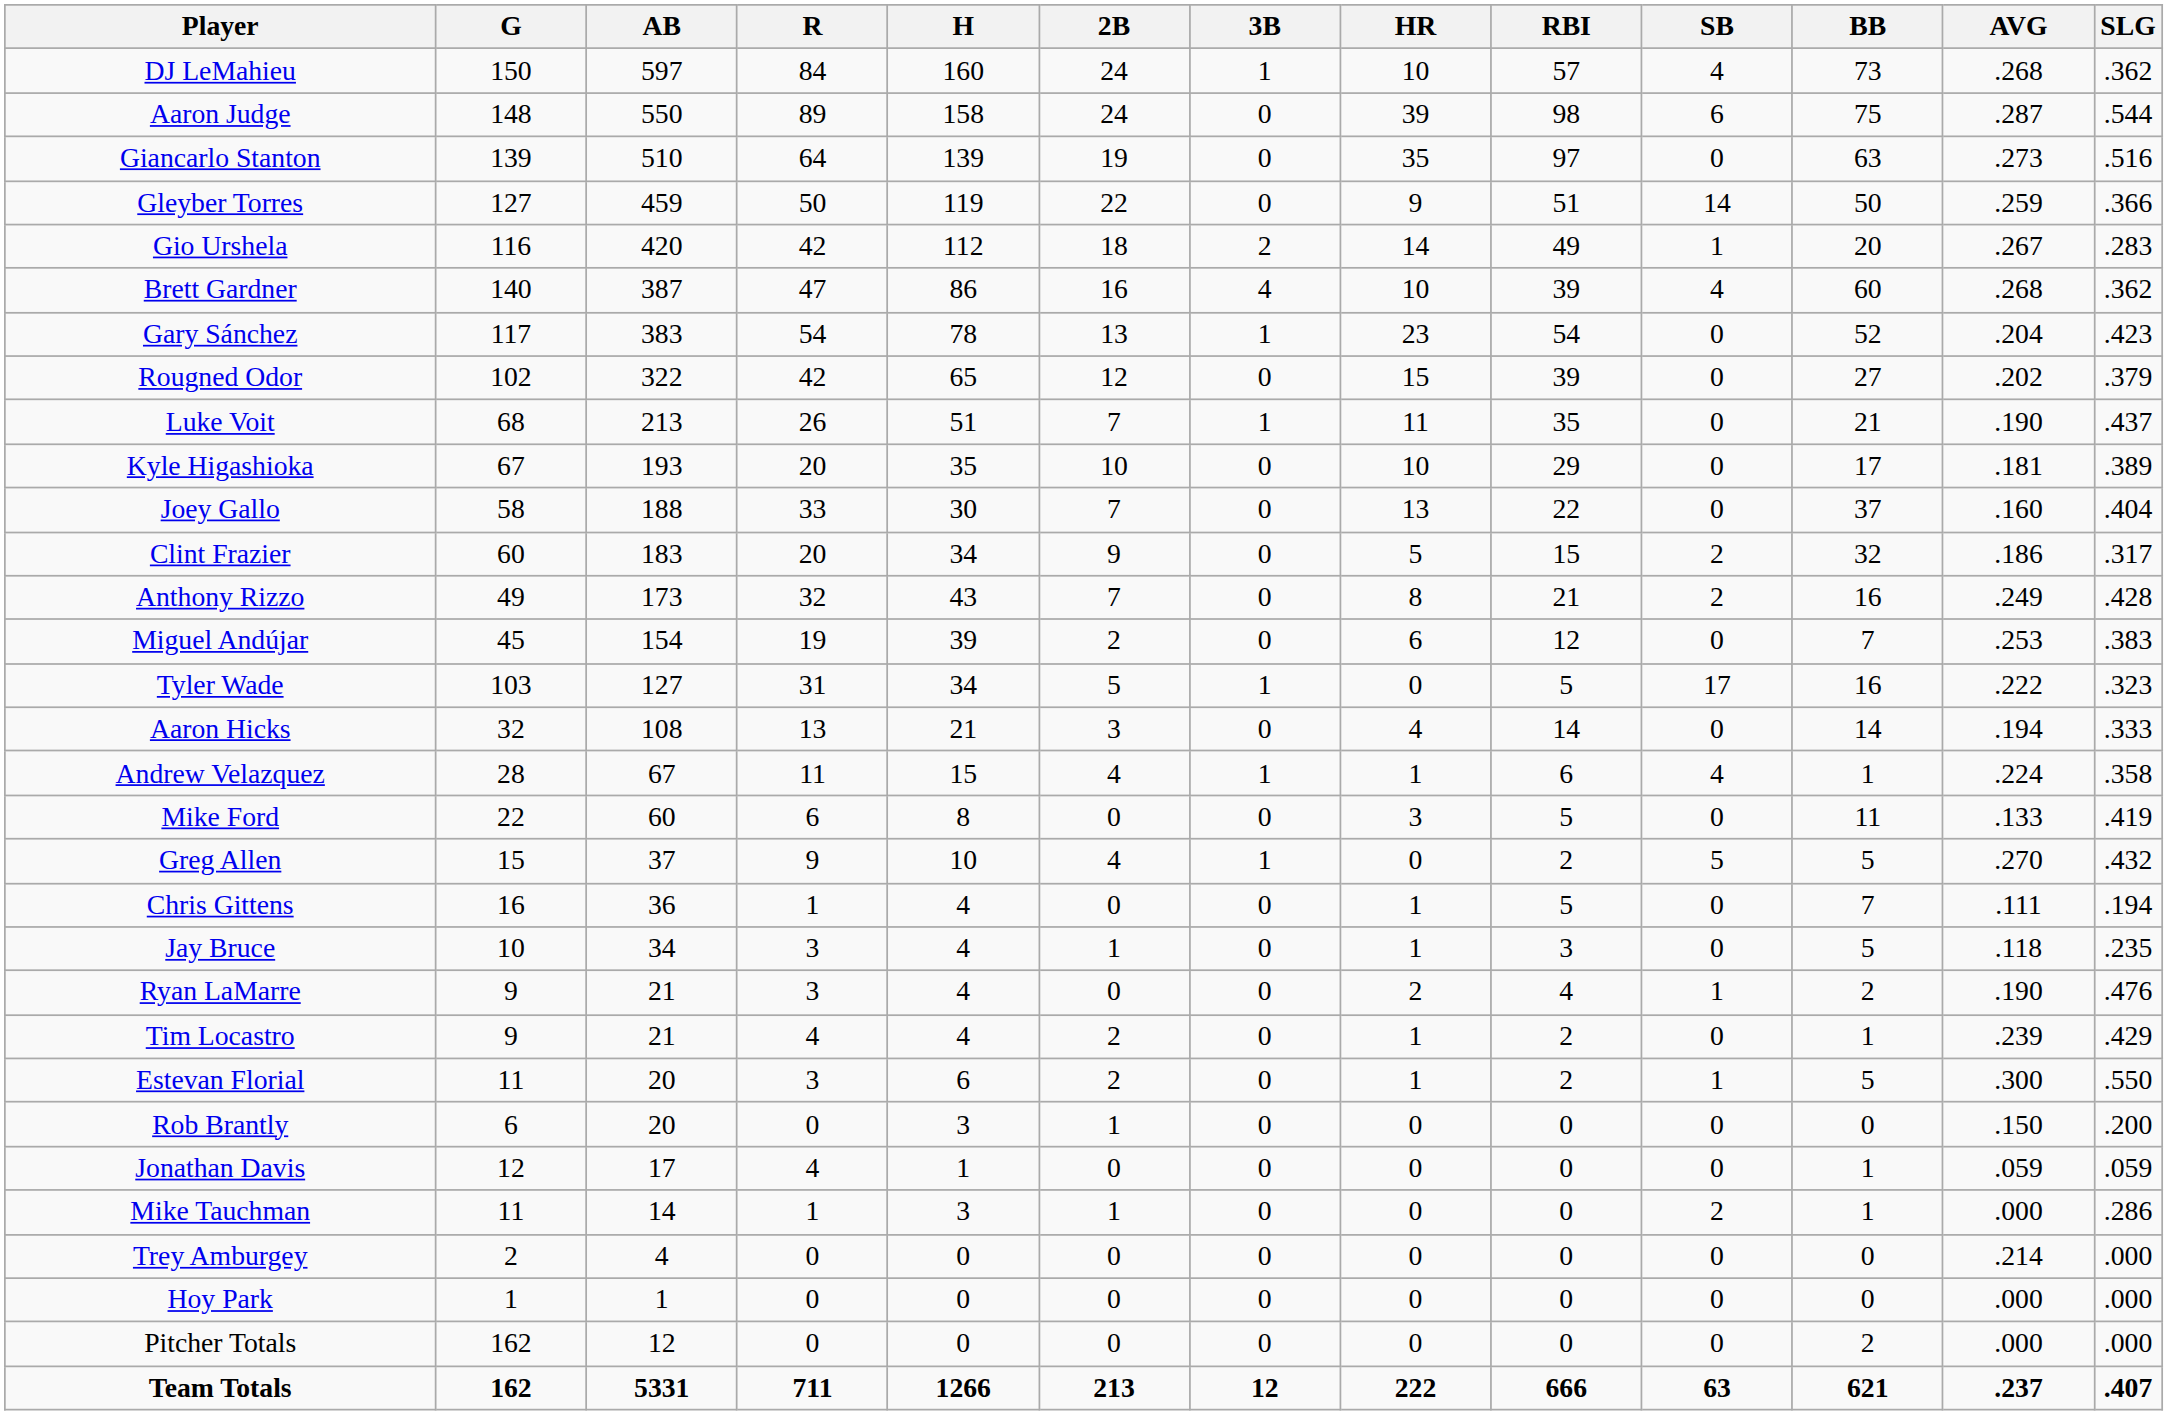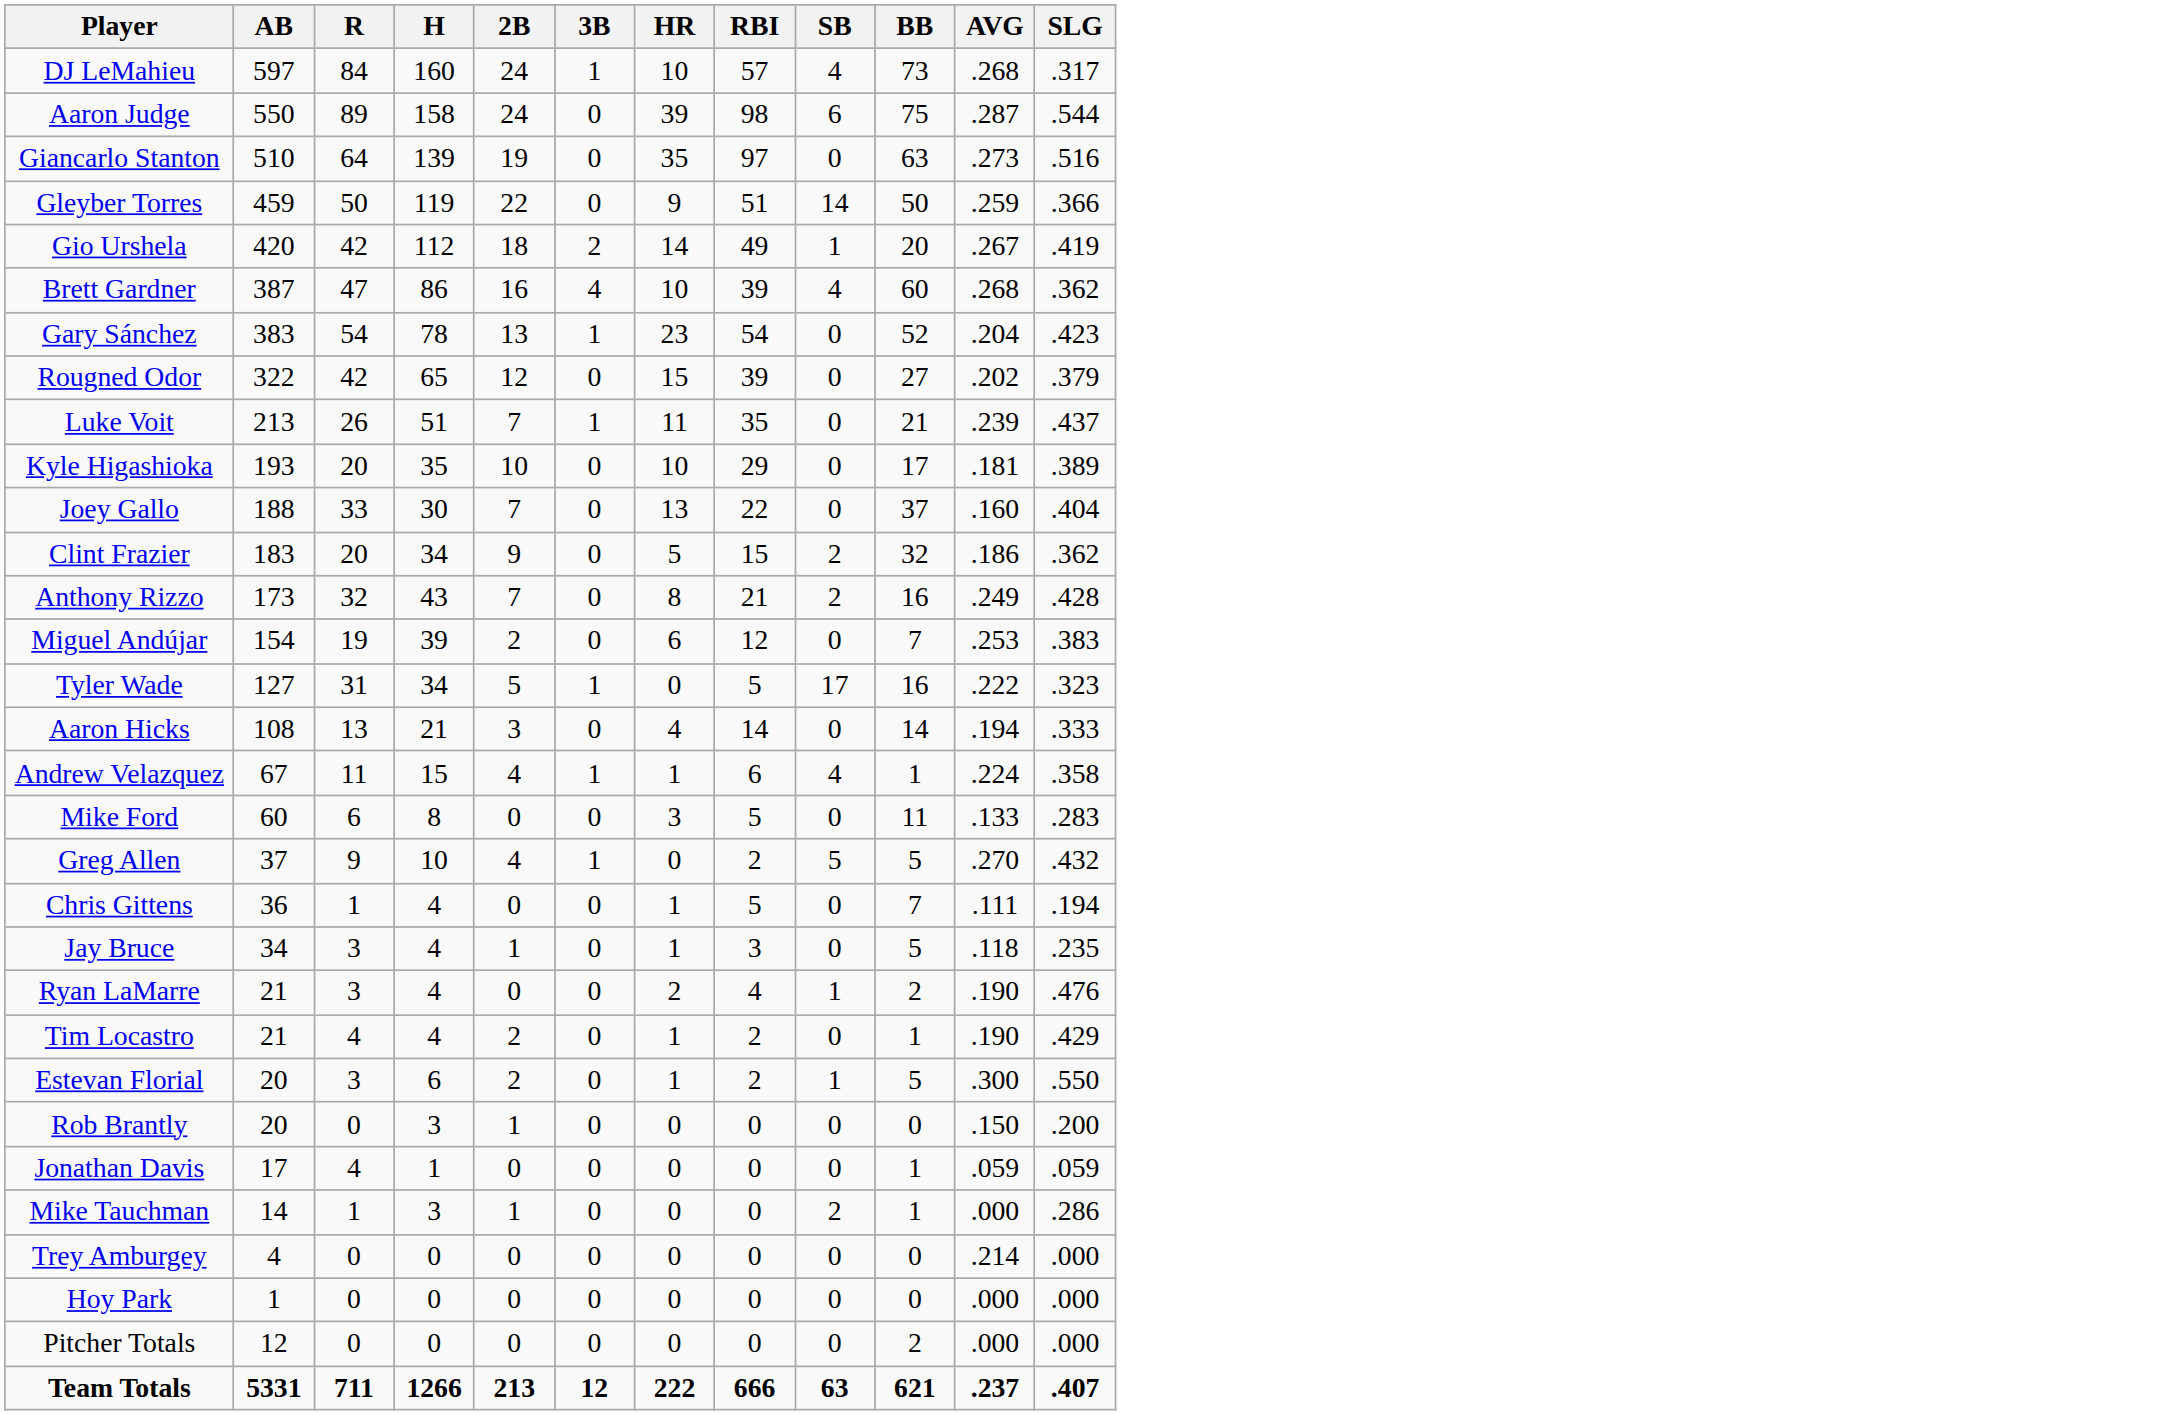 <table class=wikitable style="text-align:center">
 <tr>
 <th bgcolor=#DDDDFF; width="20%">Player</th>
-<th bgcolor=#DDDDFF; width="7%">G</th>
 <th bgcolor=#DDDDFF; width="7%">AB</th>
 <th bgcolor=#DDDDFF; width="7%">R</th>
 <th bgcolor=#DDDDFF; width="7%">H</th>
 <th bgcolor=#DDDDFF; width="7%">2B</th>
 <th bgcolor=#DDDDFF; width="7%">3B</th>
 <th bgcolor=#DDDDFF; width="7%">HR</th>
 <th bgcolor=#DDDDFF; width="7%">RBI</th>
 <th bgcolor=#DDDDFF; width="7%">SB</th>
 <th bgcolor=#DDDDFF; width="7%">BB</th>
 <th bgcolor=#DDDDFF; width="7%">AVG</th>
 <th bgcolor=#DDDDFF; width="7%">SLG</th>
 </tr>
 <tr>
 <td><a href='#'>DJ LeMahieu</a></td>
-<td>150</td>
 <td>597</td>
 <td>84</td>
 <td>160</td>
 <td>24</td>
 <td>1</td>
 <td>10</td>
 <td>57</td>
 <td>4</td>
 <td>73</td>
 <td>.268</td>
-<td>.362</td>
+<td>.317</td>
 </tr>
 <tr>
 <td><a href='#'>Aaron Judge</a></td>
-<td>148</td>
 <td>550</td>
 <td>89</td>
 <td>158</td>
 <td>24</td>
 <td>0</td>
 <td>39</td>
 <td>98</td>
 <td>6</td>
 <td>75</td>
 <td>.287</td>
 <td>.544</td>
 </tr>
 <tr>
 <td><a href='#'>Giancarlo Stanton</a></td>
-<td>139</td>
 <td>510</td>
 <td>64</td>
 <td>139</td>
 <td>19</td>
 <td>0</td>
 <td>35</td>
 <td>97</td>
 <td>0</td>
 <td>63</td>
 <td>.273</td>
 <td>.516</td>
 </tr>
 <tr>
 <td><a href='#'>Gleyber Torres</a></td>
-<td>127</td>
 <td>459</td>
 <td>50</td>
 <td>119</td>
 <td>22</td>
 <td>0</td>
 <td>9</td>
 <td>51</td>
 <td>14</td>
 <td>50</td>
 <td>.259</td>
 <td>.366</td>
 </tr>
 <tr>
 <td><a href='#'>Gio Urshela</a></td>
-<td>116</td>
 <td>420</td>
 <td>42</td>
 <td>112</td>
 <td>18</td>
 <td>2</td>
 <td>14</td>
 <td>49</td>
 <td>1</td>
 <td>20</td>
 <td>.267</td>
-<td>.283</td>
+<td>.419</td>
 </tr>
 <tr>
 <td><a href='#'>Brett Gardner</a></td>
-<td>140</td>
 <td>387</td>
 <td>47</td>
 <td>86</td>
 <td>16</td>
 <td>4</td>
 <td>10</td>
 <td>39</td>
 <td>4</td>
 <td>60</td>
 <td>.268</td>
 <td>.362</td>
 </tr>
 <tr>
 <td><a href='#'>Gary Sánchez</a></td>
-<td>117</td>
 <td>383</td>
 <td>54</td>
 <td>78</td>
 <td>13</td>
 <td>1</td>
 <td>23</td>
 <td>54</td>
 <td>0</td>
 <td>52</td>
 <td>.204</td>
 <td>.423</td>
 </tr>
 <tr>
 <td><a href='#'>Rougned Odor</a></td>
-<td>102</td>
 <td>322</td>
 <td>42</td>
 <td>65</td>
 <td>12</td>
 <td>0</td>
 <td>15</td>
 <td>39</td>
 <td>0</td>
 <td>27</td>
 <td>.202</td>
 <td>.379</td>
 </tr>
 <tr>
 <td><a href='#'>Luke Voit</a></td>
-<td>68</td>
 <td>213</td>
 <td>26</td>
 <td>51</td>
 <td>7</td>
 <td>1</td>
 <td>11</td>
 <td>35</td>
 <td>0</td>
 <td>21</td>
-<td>.190</td>
+<td>.239</td>
 <td>.437</td>
 </tr>
 <tr>
 <td><a href='#'>Kyle Higashioka</a></td>
-<td>67</td>
 <td>193</td>
 <td>20</td>
 <td>35</td>
 <td>10</td>
 <td>0</td>
 <td>10</td>
 <td>29</td>
 <td>0</td>
 <td>17</td>
 <td>.181</td>
 <td>.389</td>
 </tr>
 <tr>
 <td><a href='#'>Joey Gallo</a></td>
-<td>58</td>
 <td>188</td>
 <td>33</td>
 <td>30</td>
 <td>7</td>
 <td>0</td>
 <td>13</td>
 <td>22</td>
 <td>0</td>
 <td>37</td>
 <td>.160</td>
 <td>.404</td>
 </tr>
 <tr>
 <td><a href='#'>Clint Frazier</a></td>
-<td>60</td>
 <td>183</td>
 <td>20</td>
 <td>34</td>
 <td>9</td>
 <td>0</td>
 <td>5</td>
 <td>15</td>
 <td>2</td>
 <td>32</td>
 <td>.186</td>
-<td>.317</td>
+<td>.362</td>
 </tr>
 <tr>
 <td><a href='#'>Anthony Rizzo</a></td>
-<td>49</td>
 <td>173</td>
 <td>32</td>
 <td>43</td>
 <td>7</td>
 <td>0</td>
 <td>8</td>
 <td>21</td>
 <td>2</td>
 <td>16</td>
 <td>.249</td>
 <td>.428</td>
 </tr>
 <tr>
 <td><a href='#'>Miguel Andújar</a></td>
-<td>45</td>
 <td>154</td>
 <td>19</td>
 <td>39</td>
 <td>2</td>
 <td>0</td>
 <td>6</td>
 <td>12</td>
 <td>0</td>
 <td>7</td>
 <td>.253</td>
 <td>.383</td>
 </tr>
 <tr>
 <td><a href='#'>Tyler Wade</a></td>
-<td>103</td>
 <td>127</td>
 <td>31</td>
 <td>34</td>
 <td>5</td>
 <td>1</td>
 <td>0</td>
 <td>5</td>
 <td>17</td>
 <td>16</td>
 <td>.222</td>
 <td>.323</td>
 </tr>
 <tr>
 <td><a href='#'>Aaron Hicks</a></td>
-<td>32</td>
 <td>108</td>
 <td>13</td>
 <td>21</td>
 <td>3</td>
 <td>0</td>
 <td>4</td>
 <td>14</td>
 <td>0</td>
 <td>14</td>
 <td>.194</td>
 <td>.333</td>
 </tr>
 <tr>
 <td><a href='#'>Andrew Velazquez</a></td>
-<td>28</td>
 <td>67</td>
 <td>11</td>
 <td>15</td>
 <td>4</td>
 <td>1</td>
 <td>1</td>
 <td>6</td>
 <td>4</td>
 <td>1</td>
 <td>.224</td>
 <td>.358</td>
 </tr>
 <tr>
 <td><a href='#'>Mike Ford</a></td>
-<td>22</td>
 <td>60</td>
 <td>6</td>
 <td>8</td>
 <td>0</td>
 <td>0</td>
 <td>3</td>
 <td>5</td>
 <td>0</td>
 <td>11</td>
 <td>.133</td>
-<td>.419</td>
+<td>.283</td>
 </tr>
 <tr>
 <td><a href='#'>Greg Allen</a></td>
-<td>15</td>
 <td>37</td>
 <td>9</td>
 <td>10</td>
 <td>4</td>
 <td>1</td>
 <td>0</td>
 <td>2</td>
 <td>5</td>
 <td>5</td>
 <td>.270</td>
 <td>.432</td>
 </tr>
 <tr>
 <td><a href='#'>Chris Gittens</a></td>
-<td>16</td>
 <td>36</td>
 <td>1</td>
 <td>4</td>
 <td>0</td>
 <td>0</td>
 <td>1</td>
 <td>5</td>
 <td>0</td>
 <td>7</td>
 <td>.111</td>
 <td>.194</td>
 </tr>
 <tr>
 <td><a href='#'>Jay Bruce</a></td>
-<td>10</td>
 <td>34</td>
 <td>3</td>
 <td>4</td>
 <td>1</td>
 <td>0</td>
 <td>1</td>
 <td>3</td>
 <td>0</td>
 <td>5</td>
 <td>.118</td>
 <td>.235</td>
 </tr>
 <tr>
 <td><a href='#'>Ryan LaMarre</a></td>
-<td>9</td>
 <td>21</td>
 <td>3</td>
 <td>4</td>
 <td>0</td>
 <td>0</td>
 <td>2</td>
 <td>4</td>
 <td>1</td>
 <td>2</td>
 <td>.190</td>
 <td>.476</td>
 </tr>
 <tr>
 <td><a href='#'>Tim Locastro</a></td>
-<td>9</td>
 <td>21</td>
 <td>4</td>
 <td>4</td>
 <td>2</td>
 <td>0</td>
 <td>1</td>
 <td>2</td>
 <td>0</td>
 <td>1</td>
-<td>.239</td>
+<td>.190</td>
 <td>.429</td>
 </tr>
 <tr>
 <td><a href='#'>Estevan Florial</a></td>
-<td>11</td>
 <td>20</td>
 <td>3</td>
 <td>6</td>
 <td>2</td>
 <td>0</td>
 <td>1</td>
 <td>2</td>
 <td>1</td>
 <td>5</td>
 <td>.300</td>
 <td>.550</td>
 </tr>
 <tr>
 <td><a href='#'>Rob Brantly</a></td>
-<td>6</td>
 <td>20</td>
 <td>0</td>
 <td>3</td>
 <td>1</td>
 <td>0</td>
 <td>0</td>
 <td>0</td>
 <td>0</td>
 <td>0</td>
 <td>.150</td>
 <td>.200</td>
 </tr>
 <tr>
 <td><a href='#'>Jonathan Davis</a></td>
-<td>12</td>
 <td>17</td>
 <td>4</td>
 <td>1</td>
 <td>0</td>
 <td>0</td>
 <td>0</td>
 <td>0</td>
 <td>0</td>
 <td>1</td>
 <td>.059</td>
 <td>.059</td>
 </tr>
 <tr>
 <td><a href='#'>Mike Tauchman</a></td>
-<td>11</td>
 <td>14</td>
 <td>1</td>
 <td>3</td>
 <td>1</td>
 <td>0</td>
 <td>0</td>
 <td>0</td>
 <td>2</td>
 <td>1</td>
 <td>.000</td>
 <td>.286</td>
 </tr>
 <tr>
 <td><a href='#'>Trey Amburgey</a></td>
-<td>2</td>
 <td>4</td>
 <td>0</td>
 <td>0</td>
 <td>0</td>
 <td>0</td>
 <td>0</td>
 <td>0</td>
 <td>0</td>
 <td>0</td>
 <td>.214</td>
 <td>.000</td>
 </tr>
 <tr>
 <td><a href='#'>Hoy Park</a></td>
 <td>1</td>
-<td>1</td>
 <td>0</td>
 <td>0</td>
 <td>0</td>
 <td>0</td>
 <td>0</td>
 <td>0</td>
 <td>0</td>
 <td>0</td>
 <td>.000</td>
 <td>.000</td>
 </tr>
 <tr>
 <td>Pitcher Totals</td>
-<td>162</td>
 <td>12</td>
 <td>0</td>
 <td>0</td>
 <td>0</td>
 <td>0</td>
 <td>0</td>
 <td>0</td>
 <td>0</td>
 <td>2</td>
 <td>.000</td>
 <td>.000</td>
 </tr>
 <tr>
 <td><strong>Team Totals</strong></td>
-<td><strong>162</strong></td>
 <td><strong>5331</strong></td>
 <td><strong>711</strong></td>
 <td><strong>1266</strong></td>
 <td><strong>213</strong></td>
 <td><strong>12</strong></td>
 <td><strong>222</strong></td>
 <td><strong>666</strong></td>
 <td><strong>63</strong></td>
 <td><strong>621</strong></td>
 <td><strong>.237</strong></td>
 <td><strong>.407</strong></td>
 </tr>
 </table>
